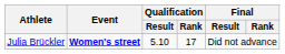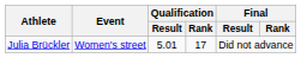 <table class="wikitable" style="font-size:90%">
 <tr>
 <th rowspan="2">Athlete</th>
 <th rowspan="2">Event</th>
 <th colspan="2">Qualification</th>
 <th colspan="2">Final</th>
 </tr>
 <tr style="font-size: 95%">
 <th>Result</th>
 <th>Rank</th>
 <th>Result</th>
 <th>Rank</th>
 </tr>
 <tr align=center>
 <td align=left><a href='#'>Julia Brückler</a></td>
-<td align=left><strong><a href='#'>Women's street</a></strong></td>
-<td>5.10</td>
+<td align=left><a href='#'>Women's street</a></td>
+<td>5.01</td>
 <td>17</td>
 <td colspan=2>Did not advance</td>
 </tr>
 </table>
